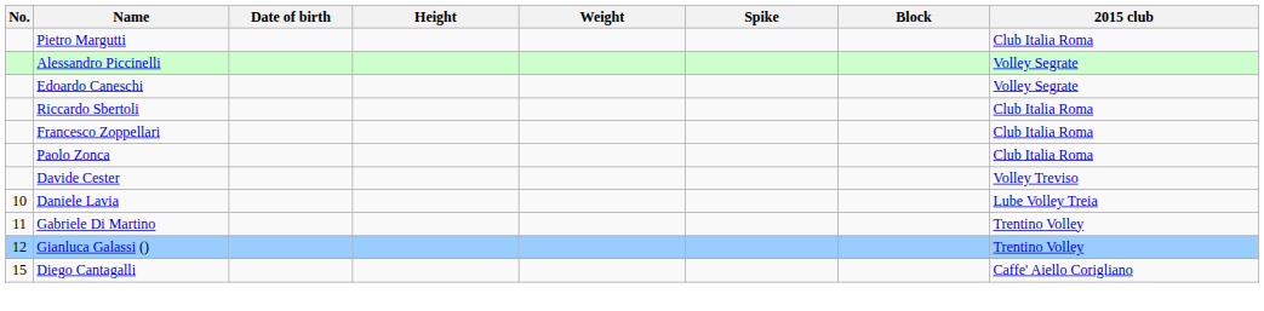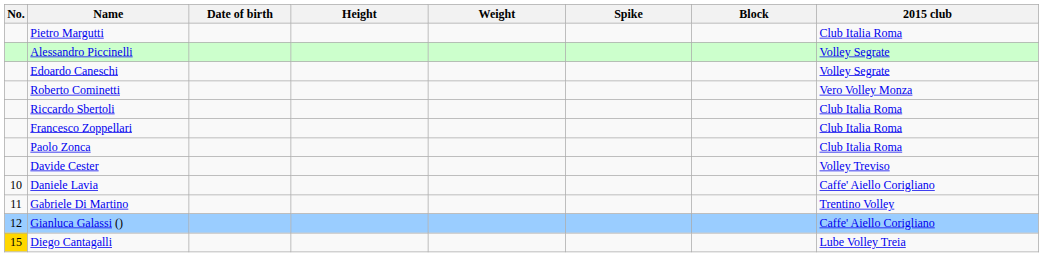 <table class="wikitable sortable" style="text-align:center;">
 <tr>
 <th>No.</th>
 <th style="width:13em">Name</th>
 <th style="width:8em">Date of birth</th>
 <th style="width:11em">Height</th>
 <th style="width:11em">Weight</th>
 <th style="width:10em">Spike</th>
 <th style="width:10em">Block</th>
 <th style="width:18em">2015 club</th>
 </tr>
 <tr>
 <td></td>
 <td align=left><a href='#'>Pietro Margutti</a></td>
 <td align=right></td>
 <td></td>
 <td></td>
 <td></td>
 <td></td>
 <td align=left> <a href='#'>Club Italia Roma</a></td>
 </tr>
 <tr bgcolor=#ccffcc>
 <td></td>
 <td align=left><a href='#'>Alessandro Piccinelli</a></td>
 <td align=right></td>
 <td></td>
 <td></td>
 <td></td>
 <td></td>
 <td align=left> <a href='#'>Volley Segrate</a></td>
 </tr>
 <tr>
 <td></td>
 <td align=left><a href='#'>Edoardo Caneschi</a></td>
 <td align=right></td>
 <td></td>
 <td></td>
 <td></td>
 <td></td>
 <td align=left> <a href='#'>Volley Segrate</a></td>
+</tr>
+<tr>
+<td></td>
+<td align=left><a href='#'>Roberto Cominetti</a></td>
+<td align=right></td>
+<td></td>
+<td></td>
+<td></td>
+<td></td>
+<td align=left> <a href='#'>Vero Volley Monza</a></td>
 </tr>
 <tr>
 <td></td>
 <td align=left><a href='#'>Riccardo Sbertoli</a></td>
 <td align=right></td>
 <td></td>
 <td></td>
 <td></td>
 <td></td>
 <td align=left> <a href='#'>Club Italia Roma</a></td>
 </tr>
 <tr>
 <td></td>
 <td align=left><a href='#'>Francesco Zoppellari</a></td>
 <td align=right></td>
 <td></td>
 <td></td>
 <td></td>
 <td></td>
 <td align=left> <a href='#'>Club Italia Roma</a></td>
 </tr>
 <tr>
 <td></td>
 <td align=left><a href='#'>Paolo Zonca</a></td>
 <td align=right></td>
 <td></td>
 <td></td>
 <td></td>
 <td></td>
 <td align=left> <a href='#'>Club Italia Roma</a></td>
 </tr>
 <tr>
 <td></td>
 <td align=left><a href='#'>Davide Cester</a></td>
 <td align=right></td>
 <td></td>
 <td></td>
 <td></td>
 <td></td>
 <td align=left> <a href='#'>Volley Treviso</a></td>
 </tr>
 <tr>
 <td>10</td>
 <td align=left><a href='#'>Daniele Lavia</a></td>
 <td align=right></td>
 <td></td>
 <td></td>
 <td></td>
 <td></td>
-<td align=left> <a href='#'>Lube Volley Treia</a></td>
+<td align=left> <a href='#'>Caffe' Aiello Corigliano</a></td>
 </tr>
 <tr>
 <td>11</td>
 <td align=left><a href='#'>Gabriele Di Martino</a></td>
 <td align=right></td>
 <td></td>
 <td></td>
 <td></td>
 <td></td>
 <td align=left> <a href='#'>Trentino Volley</a></td>
 </tr>
 <tr bgcolor=#9acdff>
 <td>12</td>
 <td align=left><a href='#'>Gianluca Galassi</a> ()</td>
 <td align=right></td>
 <td></td>
 <td></td>
 <td></td>
 <td></td>
-<td align=left> <a href='#'>Trentino Volley</a></td>
+<td align=left> <a href='#'>Caffe' Aiello Corigliano</a></td>
 </tr>
 <tr>
-<td>15</td>
+<td style="background: gold;">15</td>
 <td align=left><a href='#'>Diego Cantagalli</a></td>
 <td align=right></td>
 <td></td>
 <td></td>
 <td></td>
 <td></td>
-<td align=left> <a href='#'>Caffe' Aiello Corigliano</a></td>
+<td align=left> <a href='#'>Lube Volley Treia</a></td>
 </tr>
 </table>
